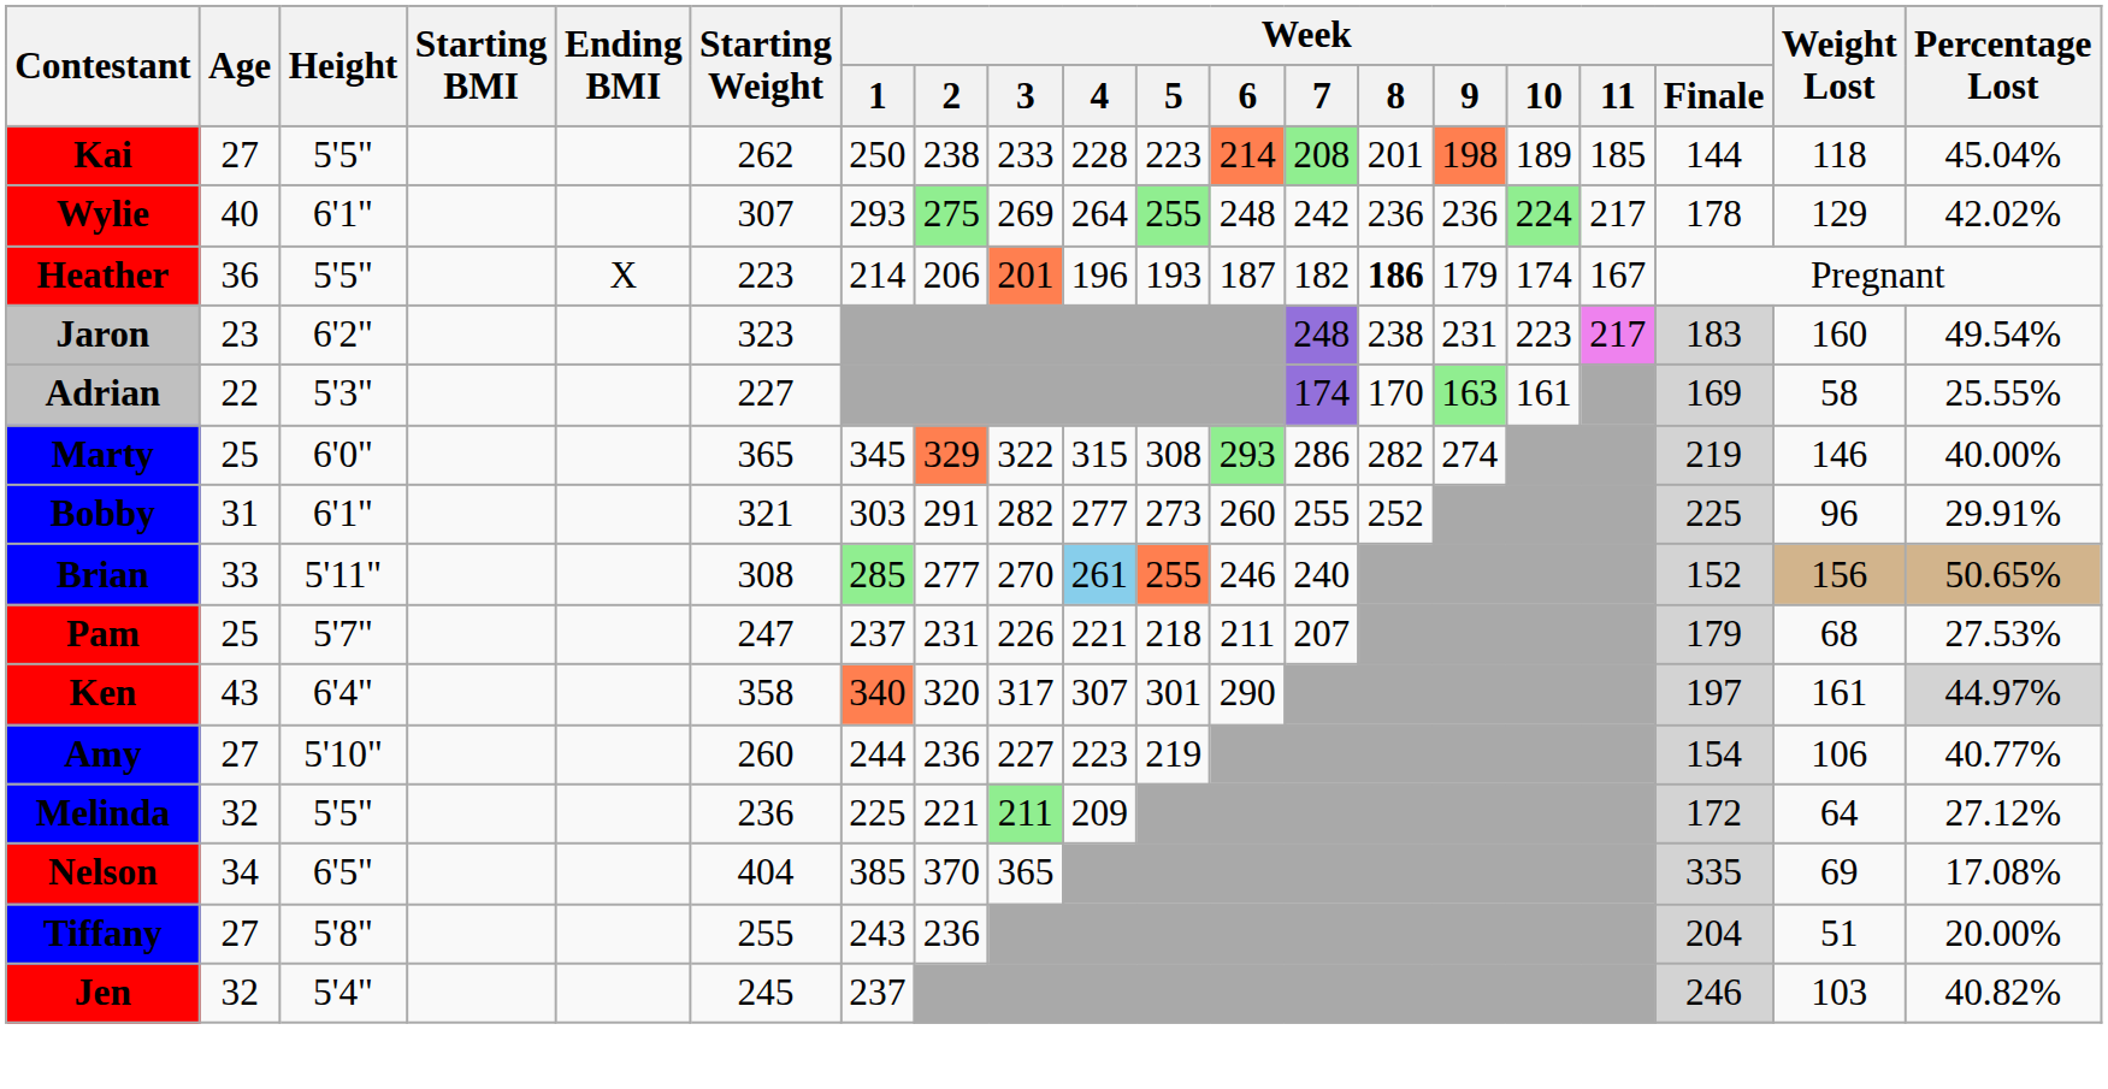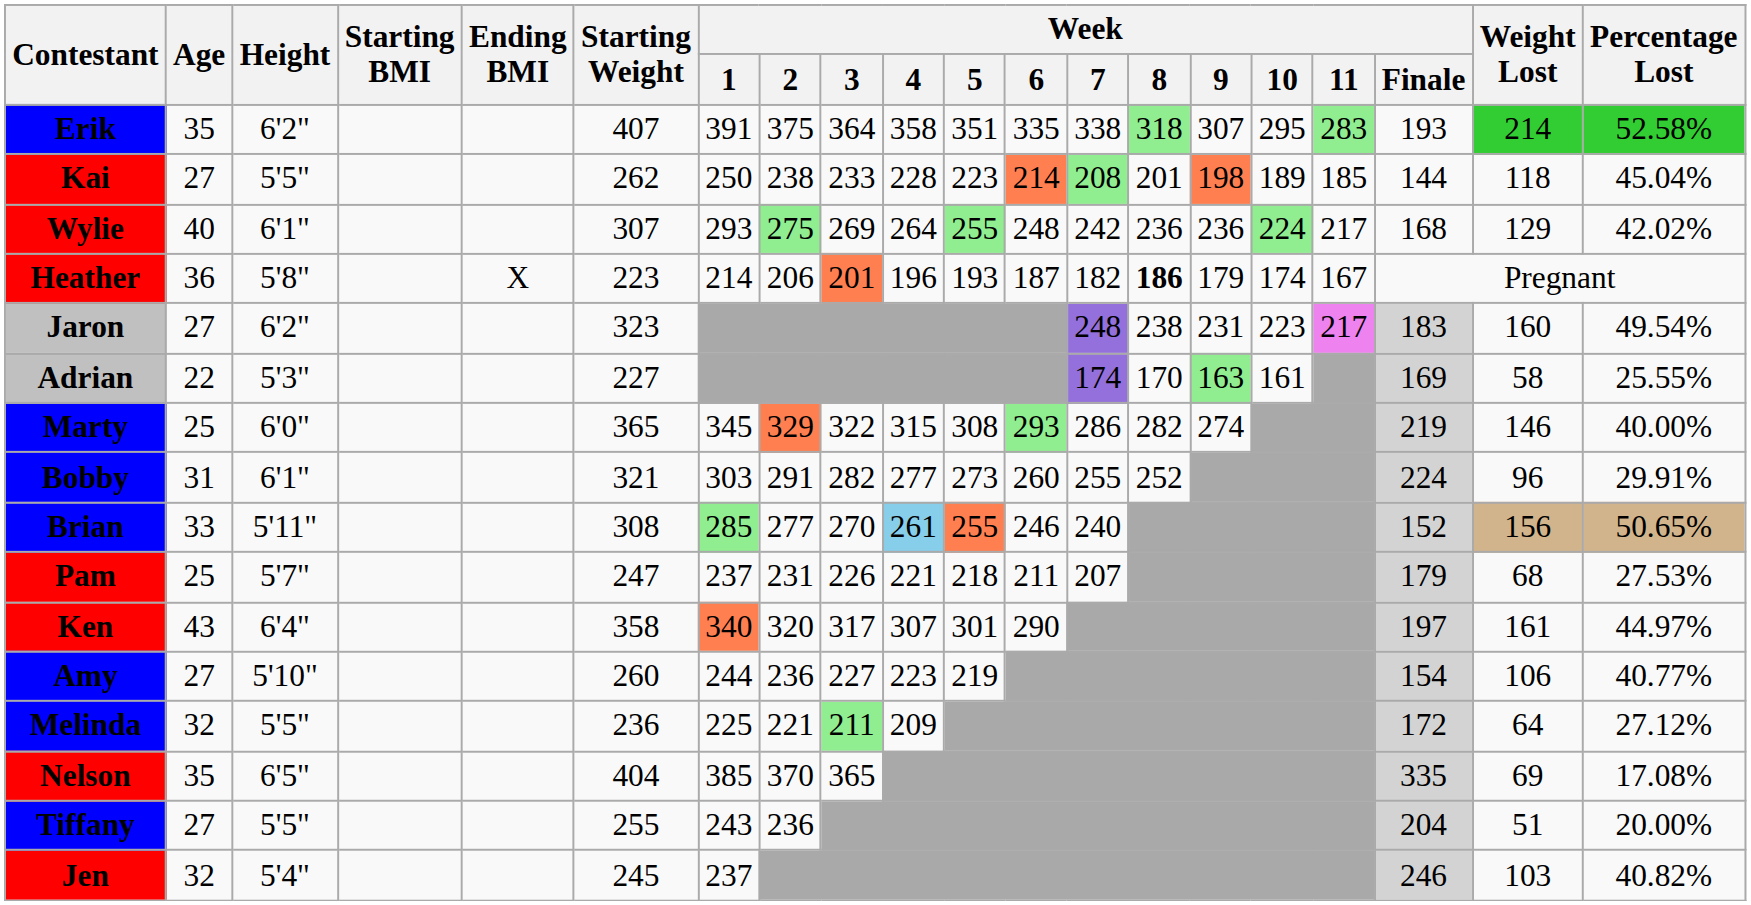 <table class="wikitable sortable" style="text-align:center" align="center">
 <tr>
 <th rowspan=2>Contestant</th>
 <th rowspan=2>Age</th>
 <th rowspan=2>Height</th>
 <th rowspan=2>Starting<br>BMI</th>
 <th rowspan=2>Ending<br>BMI</th>
 <th rowspan=2>Starting<br>Weight</th>
 <th colspan=12>Week</th>
 <th rowspan=2>Weight<br>Lost</th>
 <th rowspan=2>Percentage<br>Lost</th>
 </tr>
 <tr>
 <th>1</th>
 <th>2</th>
 <th>3</th>
 <th>4</th>
 <th>5</th>
 <th>6</th>
 <th>7</th>
 <th>8</th>
 <th>9</th>
 <th>10</th>
 <th>11</th>
 <th>Finale</th>
+</tr>
+<tr>
+<td bgcolor="blue"><span><strong>Erik </strong></span></td>
+<td>35</td>
+<td>6'2"</td>
+<td></td>
+<td></td>
+<td>407</td>
+<td>391</td>
+<td>375</td>
+<td>364</td>
+<td>358</td>
+<td>351</td>
+<td>335</td>
+<td>338</td>
+<td style="background:lightgreen">318</td>
+<td>307</td>
+<td>295</td>
+<td style="background:lightgreen">283</td>
+<td>193</td>
+<td bgcolor="limegreen">214</td>
+<td bgcolor="limegreen">52.58%</td>
 </tr>
 <tr>
 <td bgcolor="red"><span><strong>Kai </strong></span></td>
 <td>27</td>
 <td>5'5"</td>
 <td></td>
 <td></td>
 <td>262</td>
 <td>250</td>
 <td>238</td>
 <td>233</td>
 <td>228</td>
 <td>223</td>
 <td style="background:coral">214</td>
 <td style="background:lightgreen">208</td>
 <td>201</td>
 <td style="background:coral">198</td>
 <td>189</td>
 <td>185</td>
 <td>144</td>
 <td>118</td>
 <td>45.04%</td>
 </tr>
 <tr>
 <td bgcolor="red"><span><strong>Wylie</strong></span></td>
 <td>40</td>
 <td>6'1"</td>
 <td></td>
 <td></td>
 <td>307</td>
 <td>293</td>
 <td style="background:lightgreen">275</td>
 <td>269</td>
 <td>264</td>
 <td style="background:lightgreen">255</td>
 <td>248</td>
 <td>242</td>
 <td>236</td>
 <td>236</td>
 <td style="background:lightgreen">224</td>
 <td>217</td>
-<td>178</td>
+<td>168</td>
 <td>129</td>
 <td>42.02%</td>
 </tr>
 <tr>
 <td bgcolor="red"><span><strong>Heather</strong></span></td>
 <td>36</td>
-<td>5'5"</td>
+<td>5'8"</td>
 <td></td>
 <td>X</td>
 <td>223</td>
 <td>214</td>
 <td>206</td>
 <td style="background:coral">201</td>
 <td>196</td>
 <td>193</td>
 <td>187</td>
 <td>182</td>
 <td><strong>186</strong></td>
 <td>179</td>
 <td>174</td>
 <td>167</td>
 <td colspan=3>Pregnant</td>
 </tr>
 <tr>
 <td bgcolor="Silver"><span><strong>Jaron</strong></span></td>
-<td>23</td>
+<td>27</td>
 <td>6'2"</td>
 <td></td>
 <td></td>
 <td>323</td>
 <td colspan=6 bgcolor="darkgray"></td>
 <td bgcolor="#9370DB">248</td>
 <td>238</td>
 <td>231</td>
 <td>223</td>
 <td bgcolor="violet">217</td>
 <td bgcolor="lightgrey">183</td>
 <td>160</td>
 <td>49.54%</td>
 </tr>
 <tr>
 <td bgcolor="Silver"><span><strong>Adrian</strong></span></td>
 <td>22</td>
 <td>5'3"</td>
 <td></td>
 <td></td>
 <td>227</td>
 <td colspan=6 bgcolor="darkgray"></td>
 <td bgcolor="#9370DB">174</td>
 <td>170</td>
 <td style="background:lightgreen">163</td>
 <td>161</td>
 <td bgcolor="darkgray"></td>
 <td bgcolor=lightgrey>169</td>
 <td>58</td>
 <td>25.55%</td>
 </tr>
 <tr>
 <td bgcolor="blue"><span><strong>Marty</strong></span></td>
 <td>25</td>
 <td>6'0"</td>
 <td></td>
 <td></td>
 <td>365</td>
 <td>345</td>
 <td style="background:coral">329</td>
 <td>322</td>
 <td>315</td>
 <td>308</td>
 <td style="background:lightgreen">293</td>
 <td>286</td>
 <td>282</td>
 <td>274</td>
 <td colspan=2 bgcolor="darkgray"></td>
 <td bgcolor="lightgrey">219</td>
 <td>146</td>
 <td>40.00%</td>
 </tr>
 <tr>
 <td bgcolor="blue"><span><strong>Bobby</strong></span></td>
 <td>31</td>
 <td>6'1"</td>
 <td></td>
 <td></td>
 <td>321</td>
 <td>303</td>
 <td>291</td>
 <td>282</td>
 <td>277</td>
 <td>273</td>
 <td>260</td>
 <td>255</td>
 <td>252</td>
 <td colspan=3 bgcolor="darkgray"></td>
-<td bgcolor="lightgrey">225</td>
+<td bgcolor="lightgrey">224</td>
 <td>96</td>
 <td>29.91%</td>
 </tr>
 <tr>
 <td bgcolor="blue"><span><strong>Brian</strong></span></td>
 <td>33</td>
 <td>5'11"</td>
 <td></td>
 <td></td>
 <td>308</td>
 <td style="background:lightgreen">285</td>
 <td>277</td>
 <td>270</td>
 <td bgcolor="skyblue">261</td>
 <td style="background:coral">255</td>
 <td>246</td>
 <td>240</td>
 <td colspan=4 bgcolor="darkgray"></td>
 <td bgcolor="lightgrey">152</td>
 <td bgcolor="tan">156</td>
 <td bgcolor="tan">50.65%</td>
 </tr>
 <tr>
 <td bgcolor="red"><span><strong>Pam</strong></span></td>
 <td>25</td>
 <td>5'7"</td>
 <td></td>
 <td></td>
 <td>247</td>
 <td>237</td>
 <td>231</td>
 <td>226</td>
 <td>221</td>
 <td>218</td>
 <td>211</td>
 <td>207</td>
 <td colspan=4 bgcolor="darkgray"></td>
 <td bgcolor="lightgrey">179</td>
 <td>68</td>
 <td>27.53%</td>
 </tr>
 <tr>
 <td bgcolor="red"><span><strong>Ken</strong></span></td>
 <td>43</td>
 <td>6'4"</td>
 <td></td>
 <td></td>
 <td>358</td>
 <td style="background:coral">340</td>
 <td>320</td>
 <td>317</td>
 <td>307</td>
 <td>301</td>
 <td>290</td>
 <td colspan=5 bgcolor="darkgray"></td>
 <td bgcolor="lightgrey">197</td>
 <td>161</td>
-<td style="background: lightgrey;">44.97%</td>
+<td>44.97%</td>
 </tr>
 <tr>
 <td bgcolor="blue"><span><strong>Amy</strong></span></td>
 <td>27</td>
 <td>5'10"</td>
 <td></td>
 <td></td>
 <td>260</td>
 <td>244</td>
 <td>236</td>
 <td>227</td>
 <td>223</td>
 <td>219</td>
 <td colspan=6 bgcolor="darkgray"></td>
 <td bgcolor="lightgrey">154</td>
 <td>106</td>
 <td>40.77%</td>
 </tr>
 <tr>
 <td bgcolor="blue"><span><strong>Melinda</strong></span></td>
 <td>32</td>
 <td>5'5"</td>
 <td></td>
 <td></td>
 <td>236</td>
 <td>225</td>
 <td>221</td>
 <td style="background:lightgreen">211</td>
 <td>209</td>
 <td colspan=7 bgcolor="darkgray"></td>
 <td bgcolor="lightgrey">172</td>
 <td>64</td>
 <td>27.12%</td>
 </tr>
 <tr>
 <td bgcolor="red"><span><strong>Nelson</strong></span></td>
-<td>34</td>
+<td>35</td>
 <td>6'5"</td>
 <td></td>
 <td></td>
 <td>404</td>
 <td>385</td>
 <td>370</td>
 <td>365</td>
 <td colspan=8 bgcolor="darkgray"></td>
 <td bgcolor="lightgrey">335</td>
 <td>69</td>
 <td>17.08%</td>
 </tr>
 <tr>
 <td bgcolor="blue"><span><strong>Tiffany</strong></span></td>
 <td>27</td>
-<td>5'8"</td>
+<td>5'5"</td>
 <td></td>
 <td></td>
 <td>255</td>
 <td>243</td>
 <td>236</td>
 <td colspan=9 bgcolor="darkgray"></td>
 <td bgcolor="lightgrey">204</td>
 <td>51</td>
 <td>20.00%</td>
 </tr>
 <tr>
 <td bgcolor="red"><span><strong>Jen</strong></span></td>
 <td>32</td>
 <td>5'4"</td>
 <td></td>
 <td></td>
 <td>245</td>
 <td>237</td>
 <td colspan=10 bgcolor="darkgray"></td>
 <td bgcolor="lightgrey">246</td>
 <td>103</td>
 <td>40.82%</td>
 </tr>
 </table>
